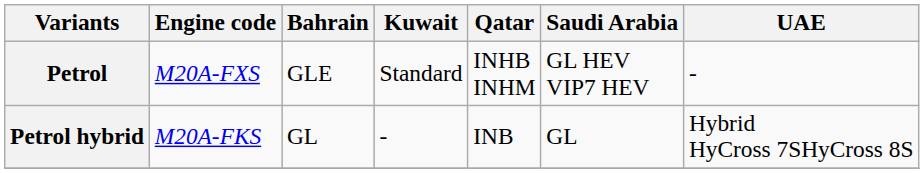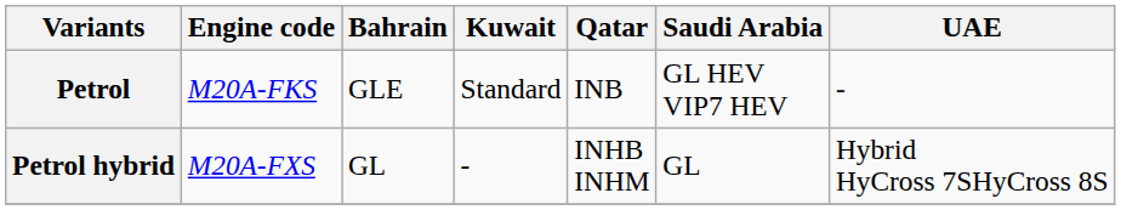 <table class="wikitable" style="text-align:left; font-size:100%;">
 <tr>
 <th>Variants</th>
 <th>Engine code</th>
 <th>Bahrain</th>
 <th>Kuwait</th>
 <th>Qatar</th>
 <th>Saudi Arabia</th>
 <th>UAE</th>
 </tr>
 <tr>
 <th>Petrol</th>
-<td><em><a href='#'>M20A-FXS</a></em></td>
+<td><em><a href='#'>M20A-FKS</a></em></td>
 <td>GLE</td>
 <td>Standard</td>
-<td>INHB<br>INHM</td>
+<td>INB</td>
 <td>GL HEV<br>VIP7 HEV</td>
 <td>-</td>
 </tr>
 <tr>
 <th>Petrol hybrid</th>
-<td><em><a href='#'>M20A-FKS</a></em></td>
+<td><em><a href='#'>M20A-FXS</a></em></td>
 <td>GL</td>
 <td>-</td>
-<td>INB</td>
+<td>INHB<br>INHM</td>
 <td>GL</td>
 <td>Hybrid<br>HyCross 7SHyCross 8S</td>
 </tr>
 <tr>
 </tr>
 </table>
